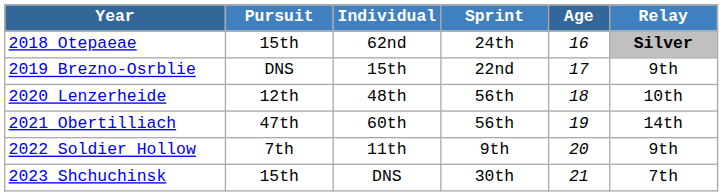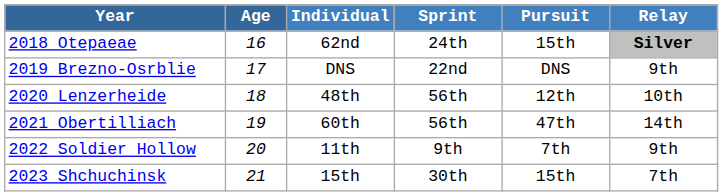 <table class="wikitable" style="font-size:95%; text-align:center; border:grey solid 1px; border-collapse:collapse; background:#ffffff;">
 <tr>
 <th style="background-color:#369; color:white;    width:160px;">Year</th>
-<th style="background-color:#4180be; color:white; width:75px;">Pursuit</th>
+<th style="background-color:#369; color:white;    width:40px;">Age</th>
 <th style="background-color:#4180be; color:white; width:75px;">Individual</th>
 <th style="background-color:#4180be; color:white; width:75px;">Sprint</th>
-<th style="background-color:#369; color:white;    width:40px;">Age</th>
+<th style="background-color:#4180be; color:white; width:75px;">Pursuit</th>
 <th style="background-color:#4180be; color:white; width:75px;">Relay</th>
 </tr>
 <tr>
 <td align=left> <a href='#'>2018 Otepaeae</a></td>
-<td>15th</td>
+<td><em>16</em></td>
 <td>62nd</td>
 <td>24th</td>
-<td><em>16</em></td>
+<td>15th</td>
 <td style="background:silver"><strong>Silver</strong></td>
 </tr>
 <tr>
 <td align=left> <a href='#'>2019 Brezno-Osrblie</a></td>
+<td><em>17</em></td>
 <td>DNS</td>
-<td>15th</td>
 <td>22nd</td>
-<td><em>17</em></td>
+<td>DNS</td>
 <td>9th</td>
 </tr>
 <tr>
 <td align=left> <a href='#'>2020 Lenzerheide</a></td>
-<td>12th</td>
+<td><em>18</em></td>
 <td>48th</td>
 <td>56th</td>
-<td><em>18</em></td>
+<td>12th</td>
 <td>10th</td>
 </tr>
 <tr>
 <td align=left> <a href='#'>2021 Obertilliach</a></td>
-<td>47th</td>
+<td><em>19</em></td>
 <td>60th</td>
 <td>56th</td>
-<td><em>19</em></td>
+<td>47th</td>
 <td>14th</td>
 </tr>
 <tr>
 <td align=left> <a href='#'>2022 Soldier Hollow</a></td>
-<td>7th</td>
+<td><em>20</em></td>
 <td>11th</td>
 <td>9th</td>
-<td><em>20</em></td>
+<td>7th</td>
 <td>9th</td>
 </tr>
 <tr>
 <td align=left> <a href='#'>2023 Shchuchinsk</a></td>
+<td><em>21</em></td>
 <td>15th</td>
-<td>DNS</td>
 <td>30th</td>
-<td><em>21</em></td>
+<td>15th</td>
 <td>7th</td>
 </tr>
 </table>
